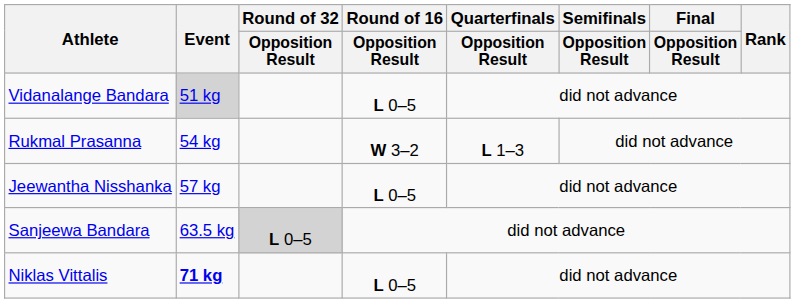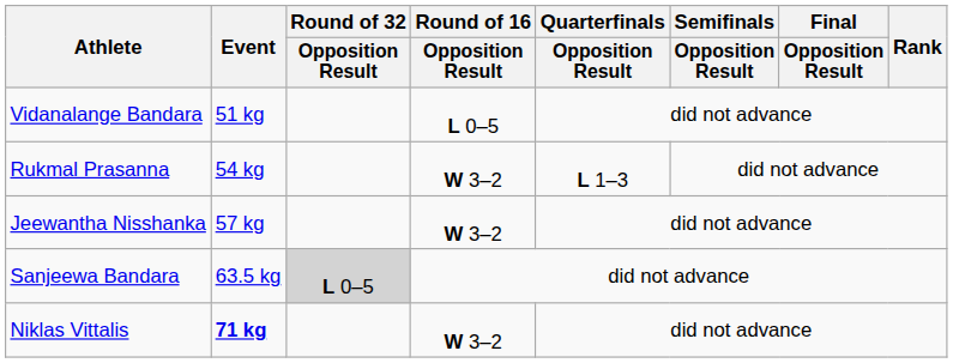 <table class="wikitable" style="font-size:90%;">
 <tr>
 <th rowspan=2>Athlete</th>
 <th rowspan=2>Event</th>
 <th>Round of 32</th>
 <th>Round of 16</th>
 <th>Quarterfinals</th>
 <th>Semifinals</th>
 <th>Final</th>
 <th rowspan=2>Rank</th>
 </tr>
 <tr style="font-size:95%">
 <th>Opposition<br>Result</th>
 <th>Opposition<br>Result</th>
 <th>Opposition<br>Result</th>
 <th>Opposition<br>Result</th>
 <th>Opposition<br>Result</th>
 </tr>
 <tr align=center>
 <td align=left><a href='#'>Vidanalange Bandara</a></td>
-<td align=left style="background: lightgrey;"><a href='#'>51 kg</a></td>
+<td align=left><a href='#'>51 kg</a></td>
 <td></td>
 <td><br><strong>L</strong> 0–5</td>
 <td colspan=4>did not advance</td>
 </tr>
 <tr align=center>
 <td align=left><a href='#'>Rukmal Prasanna</a></td>
 <td align=left><a href='#'>54 kg</a></td>
 <td></td>
 <td><br><strong>W</strong> 3–2</td>
 <td><br><strong>L</strong> 1–3</td>
 <td colspan=3>did not advance</td>
 </tr>
 <tr align=center>
 <td align=left><a href='#'>Jeewantha Nisshanka</a></td>
 <td align=left><a href='#'>57 kg</a></td>
 <td></td>
-<td><br><strong>L</strong> 0–5</td>
+<td><br><strong>W</strong> 3–2</td>
 <td colspan=4>did not advance</td>
 </tr>
 <tr align=center>
 <td align=left><a href='#'>Sanjeewa Bandara</a></td>
 <td align=left><a href='#'>63.5 kg</a></td>
 <td style="background: lightgrey;"><br><strong>L</strong> 0–5</td>
 <td colspan=5>did not advance</td>
 </tr>
 <tr align=center>
 <td align=left><a href='#'>Niklas Vittalis</a></td>
 <td align=left><strong><a href='#'>71 kg</a></strong></td>
 <td></td>
-<td><br><strong>L</strong> 0–5</td>
+<td><br><strong>W</strong> 3–2</td>
 <td colspan=4>did not advance</td>
 </tr>
 </table>
